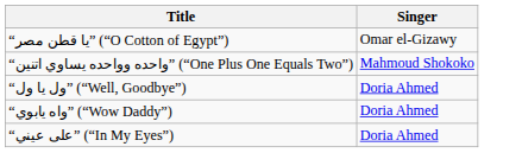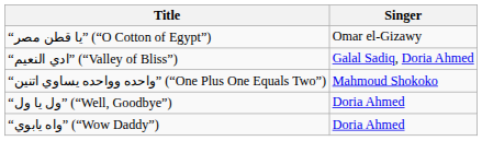 <table class="wikitable">
 <tr>
 <th>Title</th>
 <th>Singer</th>
 </tr>
 <tr>
 <td>“يا قطن مصر” (“O Cotton of Egypt”)</td>
 <td>Omar el-Gizawy</td>
+</tr>
+<tr>
+<td>“ادي النعيم” (“Valley of Bliss”)</td>
+<td><a href='#'>Galal Sadiq</a>, <a href='#'>Doria Ahmed</a></td>
 </tr>
 <tr>
 <td>“واحده وواحده يساوي اتنين” (“One Plus One Equals Two”)</td>
 <td><a href='#'>Mahmoud Shokoko</a></td>
 </tr>
 <tr>
 <td>“ول يا ول” (“Well, Goodbye”)</td>
 <td><a href='#'>Doria Ahmed</a></td>
 </tr>
 <tr>
 <td>“واه يابوي” (“Wow Daddy”)</td>
 <td><a href='#'>Doria Ahmed</a></td>
 </tr>
-<tr>
-<td>“على عيني” (“In My Eyes”)</td>
-<td><a href='#'>Doria Ahmed</a></td>
-</tr>
 </table>
